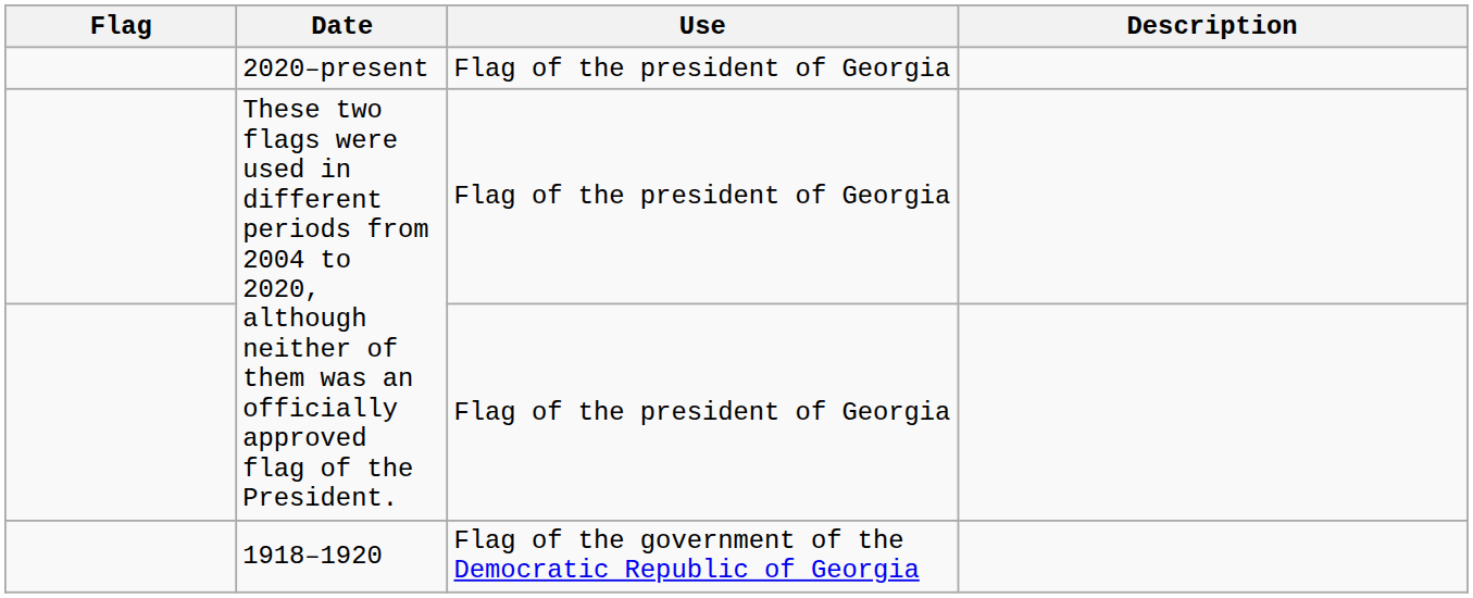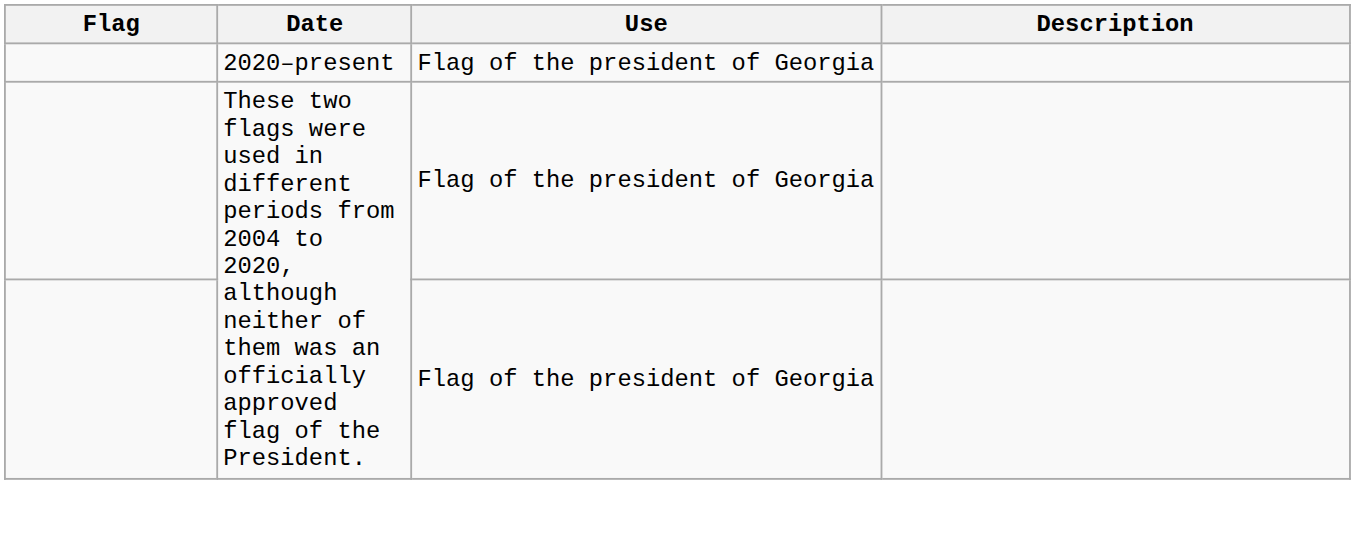 <table class="wikitable">
 <tr>
 <th width="110">Flag</th>
 <th width="100">Date</th>
 <th width="250">Use</th>
 <th width="250">Description</th>
 </tr>
 <tr>
 <td></td>
 <td>2020–present</td>
 <td>Flag of the president of Georgia</td>
 <td></td>
 </tr>
 <tr>
 <td></td>
 <td rowspan=2 style="width: 100px;">These two flags were used in different periods from 2004 to 2020, although neither of them was an officially approved flag of the President.</td>
 <td>Flag of the president of Georgia</td>
 <td></td>
 </tr>
 <tr>
 <td></td>
 <td>Flag of the president of Georgia</td>
 <td></td>
 </tr>
-<tr>
-<td></td>
-<td>1918–1920</td>
-<td>Flag of the government of the <a href='#'>Democratic Republic of Georgia</a></td>
-<td></td>
-</tr>
 </table>
